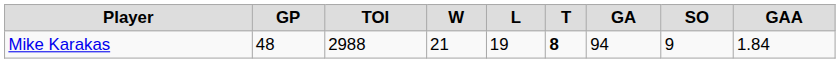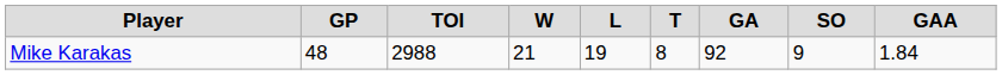 <table class="wikitable" width="50%">
 <tr align="center"  bgcolor="#dddddd">
 <td><strong>Player</strong></td>
 <td><strong>GP</strong></td>
 <td><strong>TOI</strong></td>
 <td><strong>W</strong></td>
 <td><strong>L</strong></td>
 <td><strong>T</strong></td>
 <td><strong>GA</strong></td>
 <td><strong>SO</strong></td>
 <td><strong>GAA</strong></td>
 </tr>
 <tr>
 <td><a href='#'>Mike Karakas</a></td>
 <td>48</td>
 <td>2988</td>
 <td>21</td>
 <td>19</td>
-<td><strong>8</strong></td>
-<td>94</td>
+<td>8</td>
+<td>92</td>
 <td>9</td>
 <td>1.84</td>
 </tr>
 </table>
